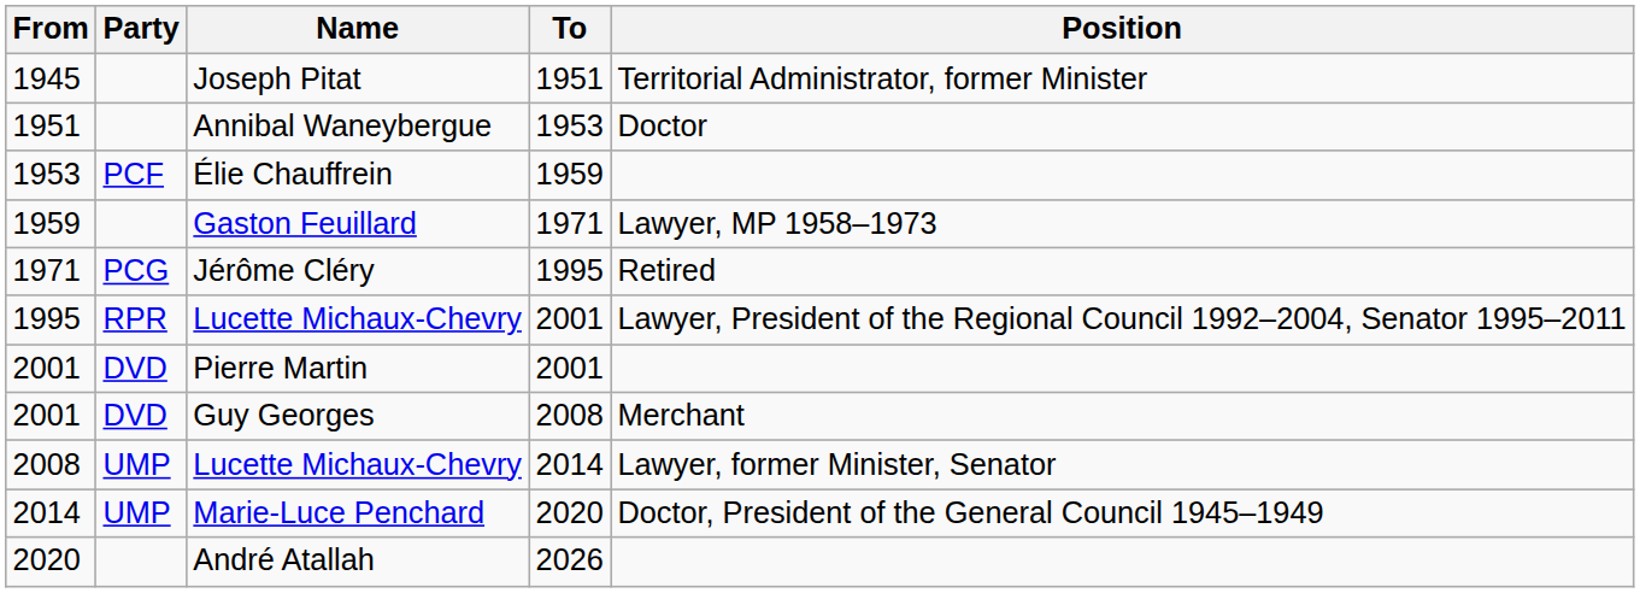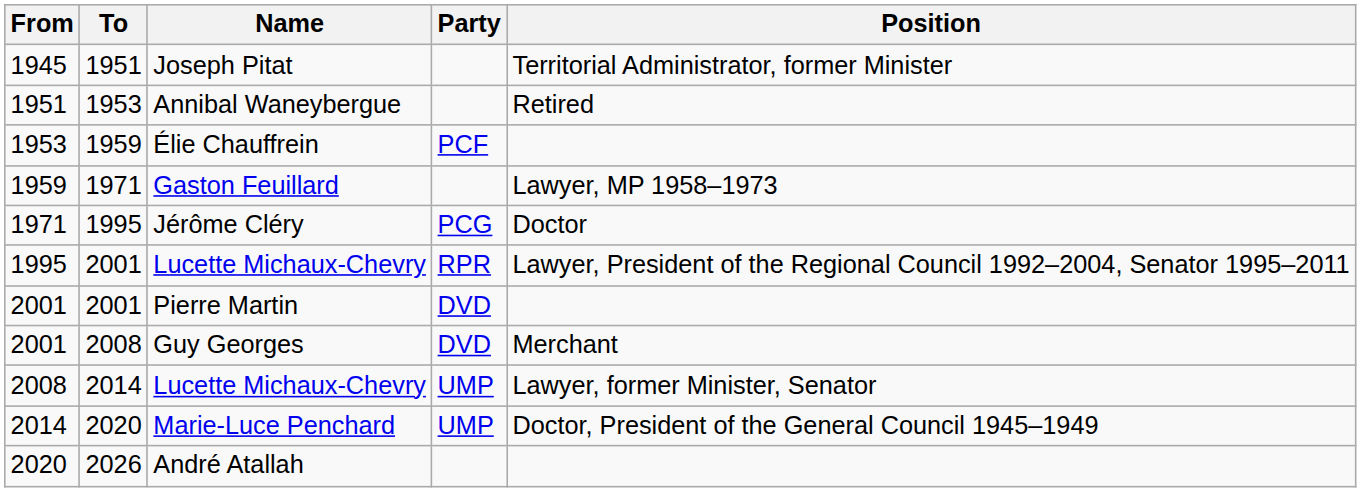 <table class="wikitable">
 <tr>
 <th>From</th>
+<th>To</th>
+<th>Name</th>
 <th>Party</th>
-<th>Name</th>
-<th>To</th>
 <th>Position</th>
 </tr>
 <tr>
 <td>1945</td>
+<td>1951</td>
+<td>Joseph Pitat</td>
 <td></td>
-<td>Joseph Pitat</td>
-<td>1951</td>
 <td>Territorial Administrator, former Minister</td>
 </tr>
 <tr>
 <td>1951</td>
+<td>1953</td>
+<td>Annibal Waneybergue</td>
 <td></td>
-<td>Annibal Waneybergue</td>
-<td>1953</td>
-<td>Doctor</td>
+<td>Retired</td>
 </tr>
 <tr>
 <td>1953</td>
+<td>1959</td>
+<td>Élie Chauffrein</td>
 <td><a href='#'>PCF</a></td>
-<td>Élie Chauffrein</td>
-<td>1959</td>
 <td></td>
 </tr>
 <tr>
 <td>1959</td>
+<td>1971</td>
+<td><a href='#'>Gaston Feuillard</a></td>
 <td></td>
-<td><a href='#'>Gaston Feuillard</a></td>
-<td>1971</td>
 <td>Lawyer, MP 1958–1973</td>
 </tr>
 <tr>
 <td>1971</td>
+<td>1995</td>
+<td>Jérôme Cléry</td>
 <td><a href='#'>PCG</a></td>
-<td>Jérôme Cléry</td>
-<td>1995</td>
-<td>Retired</td>
+<td>Doctor</td>
 </tr>
 <tr>
 <td>1995</td>
+<td>2001</td>
+<td><a href='#'>Lucette Michaux-Chevry</a></td>
 <td><a href='#'>RPR</a></td>
-<td><a href='#'>Lucette Michaux-Chevry</a></td>
-<td>2001</td>
 <td>Lawyer, President of the Regional Council 1992–2004, Senator 1995–2011</td>
 </tr>
 <tr>
 <td>2001</td>
+<td>2001</td>
+<td>Pierre Martin</td>
 <td><a href='#'>DVD</a></td>
-<td>Pierre Martin</td>
-<td>2001</td>
 <td></td>
 </tr>
 <tr>
 <td>2001</td>
+<td>2008</td>
+<td>Guy Georges</td>
 <td><a href='#'>DVD</a></td>
-<td>Guy Georges</td>
-<td>2008</td>
 <td>Merchant</td>
 </tr>
 <tr>
 <td>2008</td>
+<td>2014</td>
+<td><a href='#'>Lucette Michaux-Chevry</a></td>
 <td><a href='#'>UMP</a></td>
-<td><a href='#'>Lucette Michaux-Chevry</a></td>
-<td>2014</td>
 <td>Lawyer, former Minister, Senator</td>
 </tr>
 <tr>
 <td>2014</td>
+<td>2020</td>
+<td><a href='#'>Marie-Luce Penchard</a></td>
 <td><a href='#'>UMP</a></td>
-<td><a href='#'>Marie-Luce Penchard</a></td>
-<td>2020</td>
 <td>Doctor, President of the General Council 1945–1949</td>
 </tr>
 <tr>
 <td>2020</td>
+<td>2026</td>
+<td>André Atallah</td>
 <td></td>
-<td>André Atallah</td>
-<td>2026</td>
 <td></td>
 </tr>
 </table>
